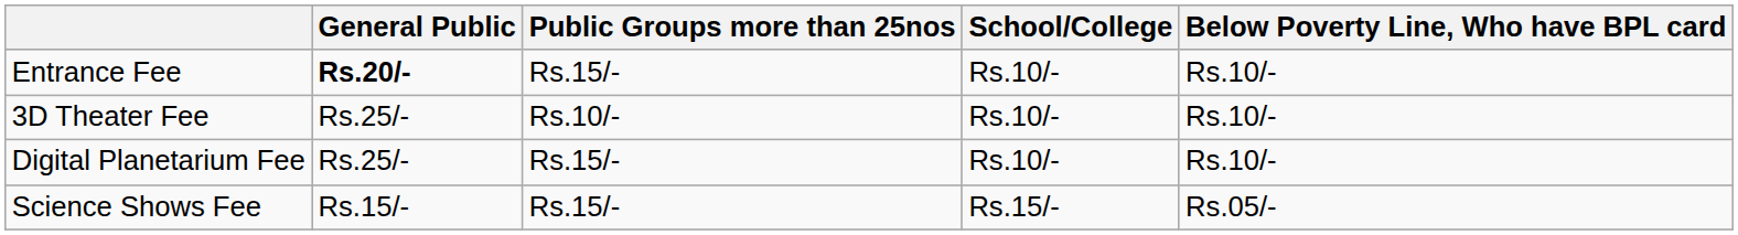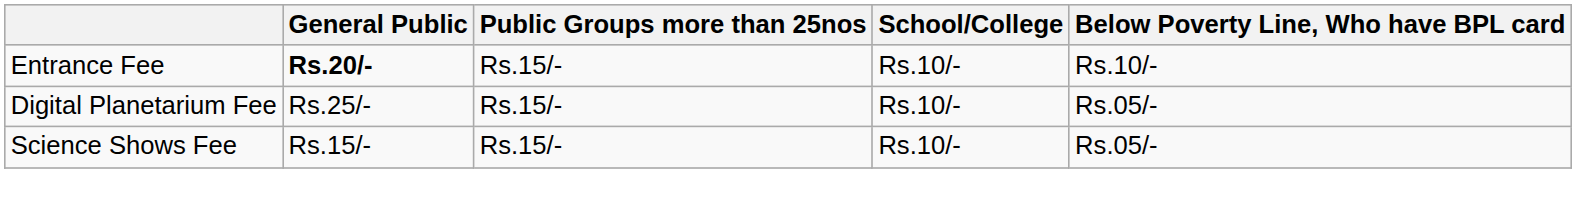 <table class="wikitable">
 <tr>
 <th></th>
 <th>General Public</th>
 <th>Public Groups more than 25nos</th>
 <th>School/College</th>
 <th>Below Poverty Line, Who have BPL card</th>
 </tr>
 <tr>
 <td>Entrance Fee</td>
 <td><strong>Rs.20/-</strong></td>
 <td>Rs.15/-</td>
 <td>Rs.10/-</td>
 <td>Rs.10/-</td>
 </tr>
 <tr>
-<td>3D Theater Fee</td>
-<td>Rs.25/-</td>
-<td>Rs.10/-</td>
-<td>Rs.10/-</td>
-<td>Rs.10/-</td>
-</tr>
-<tr>
 <td>Digital Planetarium Fee</td>
 <td>Rs.25/-</td>
 <td>Rs.15/-</td>
 <td>Rs.10/-</td>
-<td>Rs.10/-</td>
+<td>Rs.05/-</td>
 </tr>
 <tr>
 <td>Science Shows Fee</td>
 <td>Rs.15/-</td>
 <td>Rs.15/-</td>
-<td>Rs.15/-</td>
+<td>Rs.10/-</td>
 <td>Rs.05/-</td>
 </tr>
 </table>
